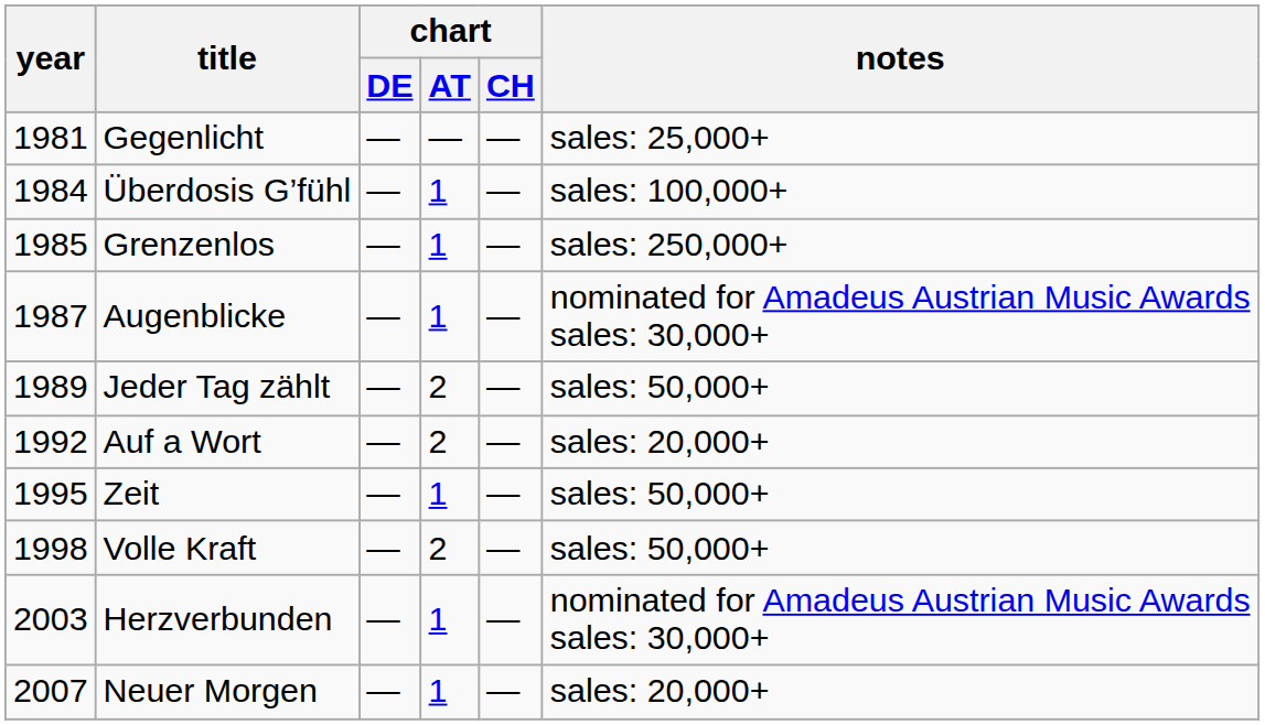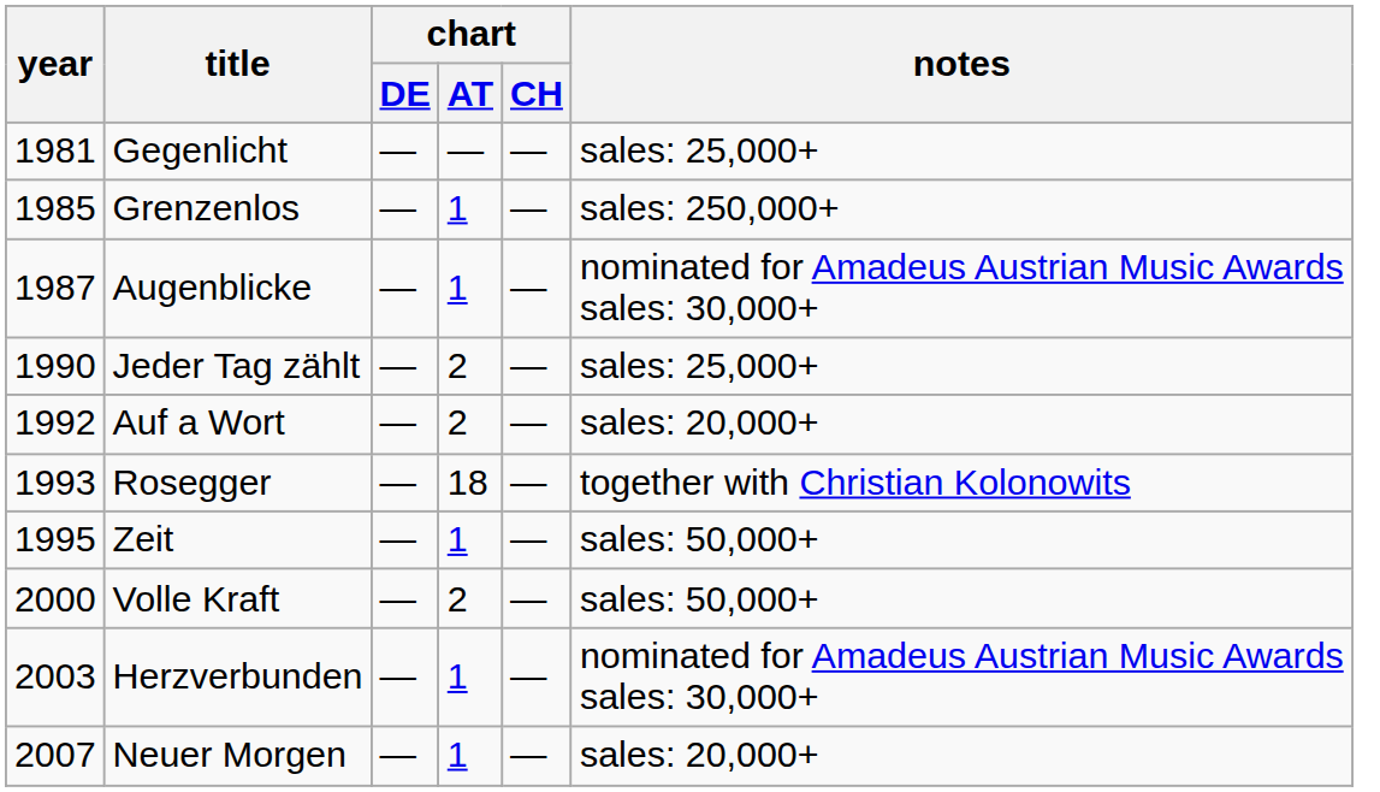 <table class="wikitable">
 <tr>
 <th rowspan="2">year</th>
 <th rowspan="2">title</th>
 <th colspan="3">chart</th>
 <th rowspan="2">notes</th>
 </tr>
 <tr>
 <th><a href='#'>DE</a></th>
 <th><a href='#'>AT</a></th>
 <th><a href='#'>CH</a></th>
 </tr>
 <tr>
 <td>1981</td>
 <td>Gegenlicht</td>
 <td>—</td>
 <td>—</td>
 <td>—</td>
 <td>sales: 25,000+</td>
 </tr>
 <tr>
-<td>1984</td>
-<td>Überdosis G’fühl</td>
-<td>—</td>
-<td><a href='#'>1</a></td>
-<td>—</td>
-<td>sales: 100,000+</td>
-</tr>
-<tr>
 <td>1985</td>
 <td>Grenzenlos</td>
 <td>—</td>
 <td><a href='#'>1</a></td>
 <td>—</td>
 <td>sales: 250,000+</td>
 </tr>
 <tr>
 <td>1987</td>
 <td>Augenblicke</td>
 <td>—</td>
 <td><a href='#'>1</a></td>
 <td>—</td>
 <td>nominated for <a href='#'>Amadeus Austrian Music Awards</a><br>sales: 30,000+</td>
 </tr>
 <tr>
-<td>1989</td>
+<td>1990</td>
 <td>Jeder Tag zählt</td>
 <td>—</td>
 <td>2</td>
 <td>—</td>
-<td>sales: 50,000+</td>
+<td>sales: 25,000+</td>
 </tr>
 <tr>
 <td>1992</td>
 <td>Auf a Wort</td>
 <td>—</td>
 <td>2</td>
 <td>—</td>
 <td>sales: 20,000+</td>
 </tr>
 <tr>
+<td>1993</td>
+<td>Rosegger</td>
+<td>—</td>
+<td>18</td>
+<td>—</td>
+<td>together with <a href='#'>Christian Kolonowits</a></td>
+</tr>
+<tr>
 <td>1995</td>
 <td>Zeit</td>
 <td>—</td>
 <td><a href='#'>1</a></td>
 <td>—</td>
 <td>sales: 50,000+</td>
 </tr>
 <tr>
-<td>1998</td>
+<td>2000</td>
 <td>Volle Kraft</td>
 <td>—</td>
 <td>2</td>
 <td>—</td>
 <td>sales: 50,000+</td>
 </tr>
 <tr>
 <td>2003</td>
 <td>Herzverbunden</td>
 <td>—</td>
 <td><a href='#'>1</a></td>
 <td>—</td>
 <td>nominated for <a href='#'>Amadeus Austrian Music Awards</a><br>sales: 30,000+</td>
 </tr>
 <tr>
 <td>2007</td>
 <td>Neuer Morgen</td>
 <td>—</td>
 <td><a href='#'>1</a></td>
 <td>—</td>
 <td>sales: 20,000+</td>
 </tr>
 </table>
